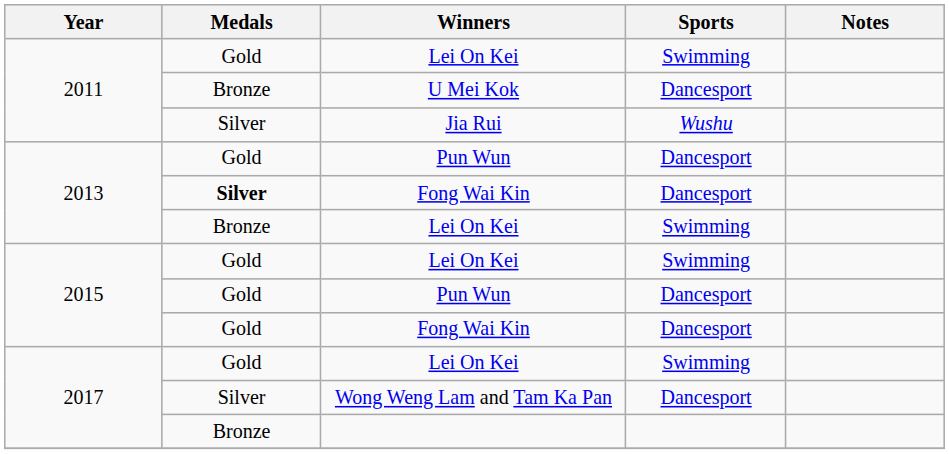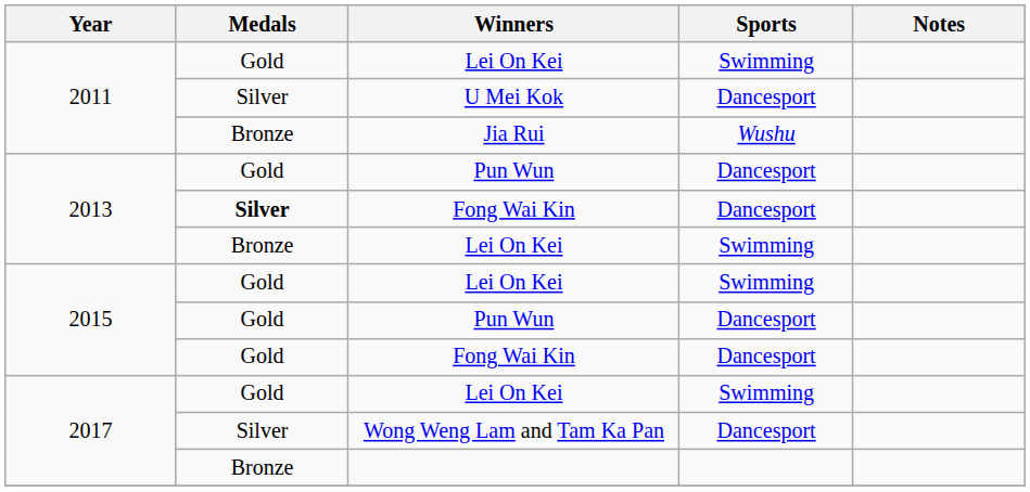 <table class="wikitable" style="text-align: center;font-size:small;">
 <tr>
 <th width="100">Year</th>
 <th width="100">Medals</th>
 <th width="200">Winners</th>
 <th width="100">Sports</th>
 <th width="100">Notes</th>
 </tr>
 <tr>
 <td rowspan="3">2011 </td>
 <td>Gold</td>
 <td><a href='#'>Lei On Kei</a></td>
 <td><a href='#'>Swimming</a></td>
 <td></td>
 </tr>
 <tr>
-<td>Bronze</td>
+<td>Silver</td>
 <td><a href='#'>U Mei Kok</a></td>
 <td><a href='#'>Dancesport</a></td>
 <td></td>
 </tr>
 <tr>
-<td>Silver</td>
+<td>Bronze</td>
 <td><a href='#'>Jia Rui</a></td>
 <td><em><a href='#'>Wushu</a></em></td>
 <td></td>
 </tr>
 <tr>
 <td rowspan="3">2013</td>
 <td>Gold</td>
 <td><a href='#'>Pun Wun</a></td>
 <td><a href='#'>Dancesport</a></td>
 <td></td>
 </tr>
 <tr>
 <td><strong>Silver</strong></td>
 <td><a href='#'>Fong Wai Kin</a></td>
 <td><a href='#'>Dancesport</a></td>
 <td></td>
 </tr>
 <tr>
 <td>Bronze</td>
 <td><a href='#'>Lei On Kei</a></td>
 <td><a href='#'>Swimming</a></td>
 <td></td>
 </tr>
 <tr>
 <td rowspan="3">2015</td>
 <td>Gold</td>
 <td><a href='#'>Lei On Kei</a></td>
 <td><a href='#'>Swimming</a></td>
 <td></td>
 </tr>
 <tr>
 <td>Gold</td>
 <td><a href='#'>Pun Wun</a></td>
 <td><a href='#'>Dancesport</a></td>
 <td></td>
 </tr>
 <tr>
 <td>Gold</td>
 <td><a href='#'>Fong Wai Kin</a></td>
 <td><a href='#'>Dancesport</a></td>
 <td></td>
 </tr>
 <tr>
 <td rowspan="3">2017</td>
 <td>Gold</td>
 <td><a href='#'>Lei On Kei</a></td>
 <td><a href='#'>Swimming</a></td>
 <td></td>
 </tr>
 <tr>
 <td>Silver</td>
 <td><a href='#'>Wong Weng Lam</a> and <a href='#'>Tam Ka Pan</a></td>
 <td><a href='#'>Dancesport</a></td>
 <td></td>
 </tr>
 <tr>
 <td>Bronze</td>
 <td></td>
 <td></td>
 <td></td>
 </tr>
 <tr>
 </tr>
 </table>
